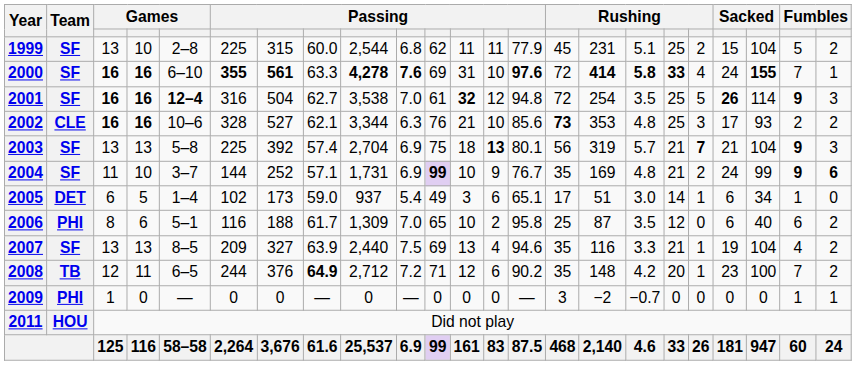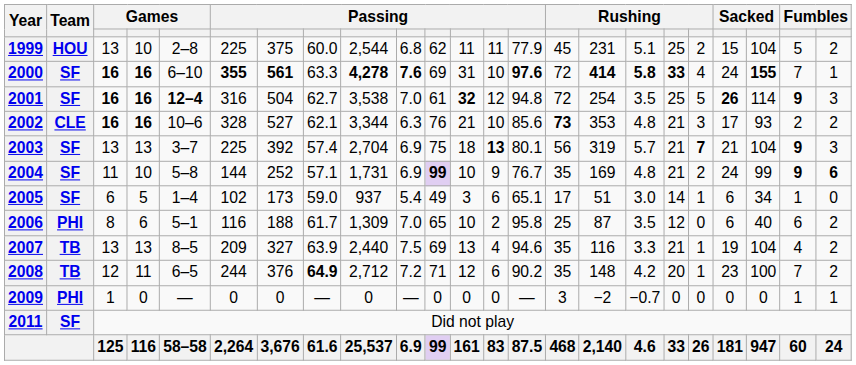 <table class="wikitable" style="text-align:center;">
 <tr>
 <th rowspan="2">Year</th>
 <th rowspan="2">Team</th>
 <th colspan="3">Games</th>
 <th colspan="9">Passing</th>
 <th colspan="5">Rushing</th>
 <th colspan="2">Sacked</th>
 <th colspan="2">Fumbles</th>
 </tr>
 <tr>
 <th></th>
 <th></th>
 <th></th>
 <th></th>
 <th></th>
 <th></th>
 <th></th>
 <th></th>
 <th></th>
 <th></th>
 <th></th>
 <th></th>
 <th></th>
 <th></th>
 <th></th>
 <th></th>
 <th></th>
 <th></th>
 <th></th>
 <th></th>
 <th></th>
 </tr>
 <tr>
 <th><a href='#'>1999</a></th>
-<th><a href='#'>SF</a></th>
+<th><a href='#'>HOU</a></th>
 <td>13</td>
 <td>10</td>
 <td>2–8</td>
 <td>225</td>
-<td>315</td>
+<td>375</td>
 <td>60.0</td>
 <td>2,544</td>
 <td>6.8</td>
 <td>62</td>
 <td>11</td>
 <td>11</td>
 <td>77.9</td>
 <td>45</td>
 <td>231</td>
 <td>5.1</td>
 <td>25</td>
 <td>2</td>
 <td>15</td>
 <td>104</td>
 <td>5</td>
 <td>2</td>
 </tr>
 <tr>
 <th><a href='#'>2000</a></th>
 <th><a href='#'>SF</a></th>
 <td><strong>16</strong></td>
 <td><strong>16</strong></td>
 <td>6–10</td>
 <td><strong>355</strong></td>
 <td><strong>561</strong></td>
 <td>63.3</td>
 <td><strong>4,278</strong></td>
 <td><strong>7.6</strong></td>
 <td>69</td>
 <td>31</td>
 <td>10</td>
 <td><strong>97.6</strong></td>
 <td>72</td>
 <td><strong>414</strong></td>
 <td><strong>5.8</strong></td>
 <td><strong>33</strong></td>
 <td>4</td>
 <td>24</td>
 <td><strong>155</strong></td>
 <td>7</td>
 <td>1</td>
 </tr>
 <tr>
 <th><a href='#'>2001</a></th>
 <th><a href='#'>SF</a></th>
 <td><strong>16</strong></td>
 <td><strong>16</strong></td>
 <td><strong>12–4</strong></td>
 <td>316</td>
 <td>504</td>
 <td>62.7</td>
 <td>3,538</td>
 <td>7.0</td>
 <td>61</td>
 <td><strong>32</strong></td>
 <td>12</td>
 <td>94.8</td>
 <td>72</td>
 <td>254</td>
 <td>3.5</td>
 <td>25</td>
 <td>5</td>
 <td><strong>26</strong></td>
 <td>114</td>
 <td><strong>9</strong></td>
 <td>3</td>
 </tr>
 <tr>
 <th><a href='#'>2002</a></th>
 <th><a href='#'>CLE</a></th>
 <td><strong>16</strong></td>
 <td><strong>16</strong></td>
 <td>10–6</td>
 <td>328</td>
 <td>527</td>
 <td>62.1</td>
 <td>3,344</td>
 <td>6.3</td>
 <td>76</td>
 <td>21</td>
 <td>10</td>
 <td>85.6</td>
 <td><strong>73</strong></td>
 <td>353</td>
 <td>4.8</td>
-<td>25</td>
+<td>21</td>
 <td>3</td>
 <td>17</td>
 <td>93</td>
 <td>2</td>
 <td>2</td>
 </tr>
 <tr>
 <th><a href='#'>2003</a></th>
 <th><a href='#'>SF</a></th>
 <td>13</td>
 <td>13</td>
-<td>5–8</td>
+<td>3–7</td>
 <td>225</td>
 <td>392</td>
 <td>57.4</td>
 <td>2,704</td>
 <td>6.9</td>
 <td>75</td>
 <td>18</td>
 <td><strong>13</strong></td>
 <td>80.1</td>
 <td>56</td>
 <td>319</td>
 <td>5.7</td>
 <td>21</td>
 <td><strong>7</strong></td>
 <td>21</td>
 <td>104</td>
 <td><strong>9</strong></td>
 <td>3</td>
 </tr>
 <tr>
 <th><a href='#'>2004</a></th>
 <th><a href='#'>SF</a></th>
 <td>11</td>
 <td>10</td>
-<td>3–7</td>
+<td>5–8</td>
 <td>144</td>
 <td>252</td>
 <td>57.1</td>
 <td>1,731</td>
 <td>6.9</td>
 <td style="background:#e0cef2;"><strong>99</strong></td>
 <td>10</td>
 <td>9</td>
 <td>76.7</td>
 <td>35</td>
 <td>169</td>
 <td>4.8</td>
 <td>21</td>
 <td>2</td>
 <td>24</td>
 <td>99</td>
 <td><strong>9</strong></td>
 <td><strong>6</strong></td>
 </tr>
 <tr>
 <th><a href='#'>2005</a></th>
-<th><a href='#'>DET</a></th>
+<th><a href='#'>SF</a></th>
 <td>6</td>
 <td>5</td>
 <td>1–4</td>
 <td>102</td>
 <td>173</td>
 <td>59.0</td>
 <td>937</td>
 <td>5.4</td>
 <td>49</td>
 <td>3</td>
 <td>6</td>
 <td>65.1</td>
 <td>17</td>
 <td>51</td>
 <td>3.0</td>
 <td>14</td>
 <td>1</td>
 <td>6</td>
 <td>34</td>
 <td>1</td>
 <td>0</td>
 </tr>
 <tr>
 <th><a href='#'>2006</a></th>
 <th><a href='#'>PHI</a></th>
 <td>8</td>
 <td>6</td>
 <td>5–1</td>
 <td>116</td>
 <td>188</td>
 <td>61.7</td>
 <td>1,309</td>
 <td>7.0</td>
 <td>65</td>
 <td>10</td>
 <td>2</td>
 <td>95.8</td>
 <td>25</td>
 <td>87</td>
 <td>3.5</td>
 <td>12</td>
 <td>0</td>
 <td>6</td>
 <td>40</td>
 <td>6</td>
 <td>2</td>
 </tr>
 <tr>
 <th><a href='#'>2007</a></th>
-<th><a href='#'>SF</a></th>
+<th><a href='#'>TB</a></th>
 <td>13</td>
 <td>13</td>
 <td>8–5</td>
 <td>209</td>
 <td>327</td>
 <td>63.9</td>
 <td>2,440</td>
 <td>7.5</td>
 <td>69</td>
 <td>13</td>
 <td>4</td>
 <td>94.6</td>
 <td>35</td>
 <td>116</td>
 <td>3.3</td>
 <td>21</td>
 <td>1</td>
 <td>19</td>
 <td>104</td>
 <td>4</td>
 <td>2</td>
 </tr>
 <tr>
 <th><a href='#'>2008</a></th>
 <th><a href='#'>TB</a></th>
 <td>12</td>
 <td>11</td>
 <td>6–5</td>
 <td>244</td>
 <td>376</td>
 <td><strong>64.9</strong></td>
 <td>2,712</td>
 <td>7.2</td>
 <td>71</td>
 <td>12</td>
 <td>6</td>
 <td>90.2</td>
 <td>35</td>
 <td>148</td>
 <td>4.2</td>
 <td>20</td>
 <td>1</td>
 <td>23</td>
 <td>100</td>
 <td>7</td>
 <td>2</td>
 </tr>
 <tr>
 <th><a href='#'>2009</a></th>
 <th><a href='#'>PHI</a></th>
 <td>1</td>
 <td>0</td>
 <td>—</td>
 <td>0</td>
 <td>0</td>
 <td>—</td>
 <td>0</td>
 <td>—</td>
 <td>0</td>
 <td>0</td>
 <td>0</td>
 <td>—</td>
 <td>3</td>
 <td>−2</td>
 <td>−0.7</td>
 <td>0</td>
 <td>0</td>
 <td>0</td>
 <td>0</td>
 <td>1</td>
 <td>1</td>
 </tr>
 <tr>
 <th><a href='#'>2011</a></th>
-<th><a href='#'>HOU</a></th>
+<th><a href='#'>SF</a></th>
 <td colspan="21">Did not play</td>
 </tr>
 <tr>
 <th colspan="2"></th>
 <th>125</th>
 <th>116</th>
 <th>58–58</th>
 <th>2,264</th>
 <th>3,676</th>
 <th>61.6</th>
 <th>25,537</th>
 <th>6.9</th>
 <th style="background:#e0cef2;">99</th>
 <th>161</th>
 <th>83</th>
 <th>87.5</th>
 <th>468</th>
 <th>2,140</th>
 <th>4.6</th>
 <th>33</th>
 <th>26</th>
 <th>181</th>
 <th>947</th>
 <th>60</th>
 <th>24</th>
 </tr>
 </table>
